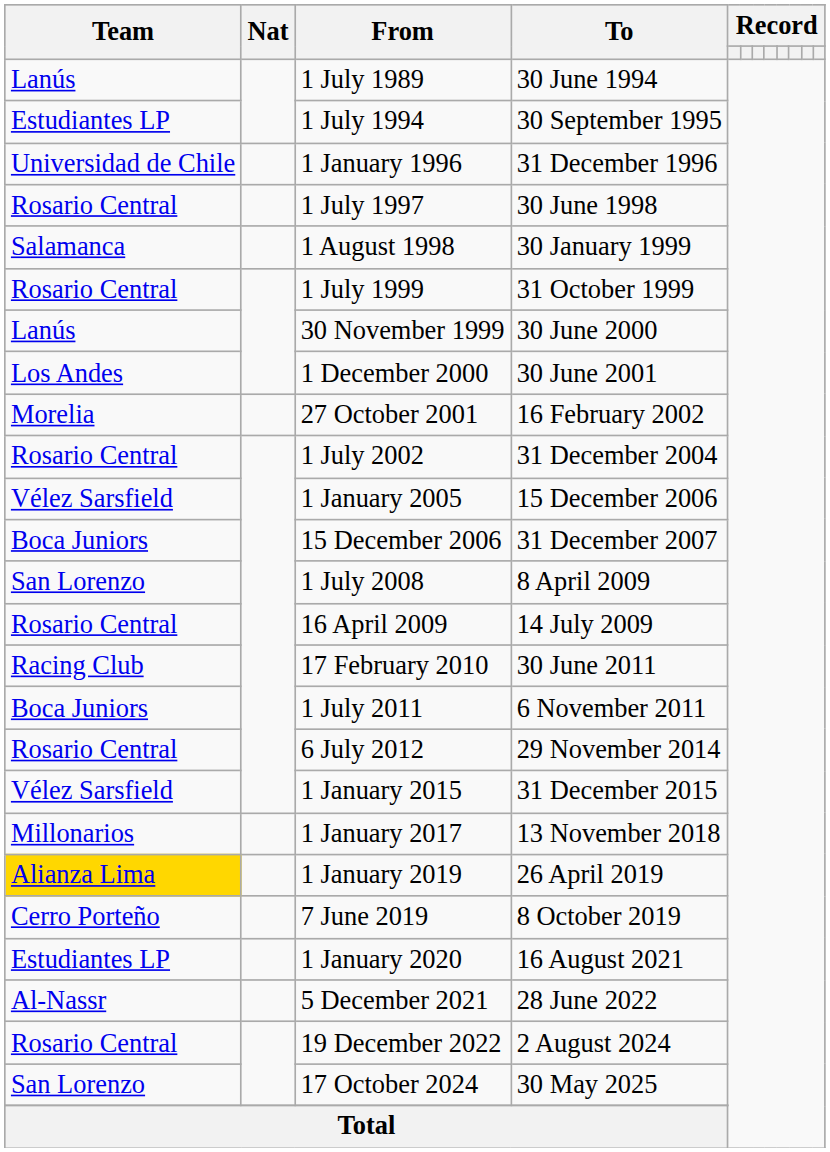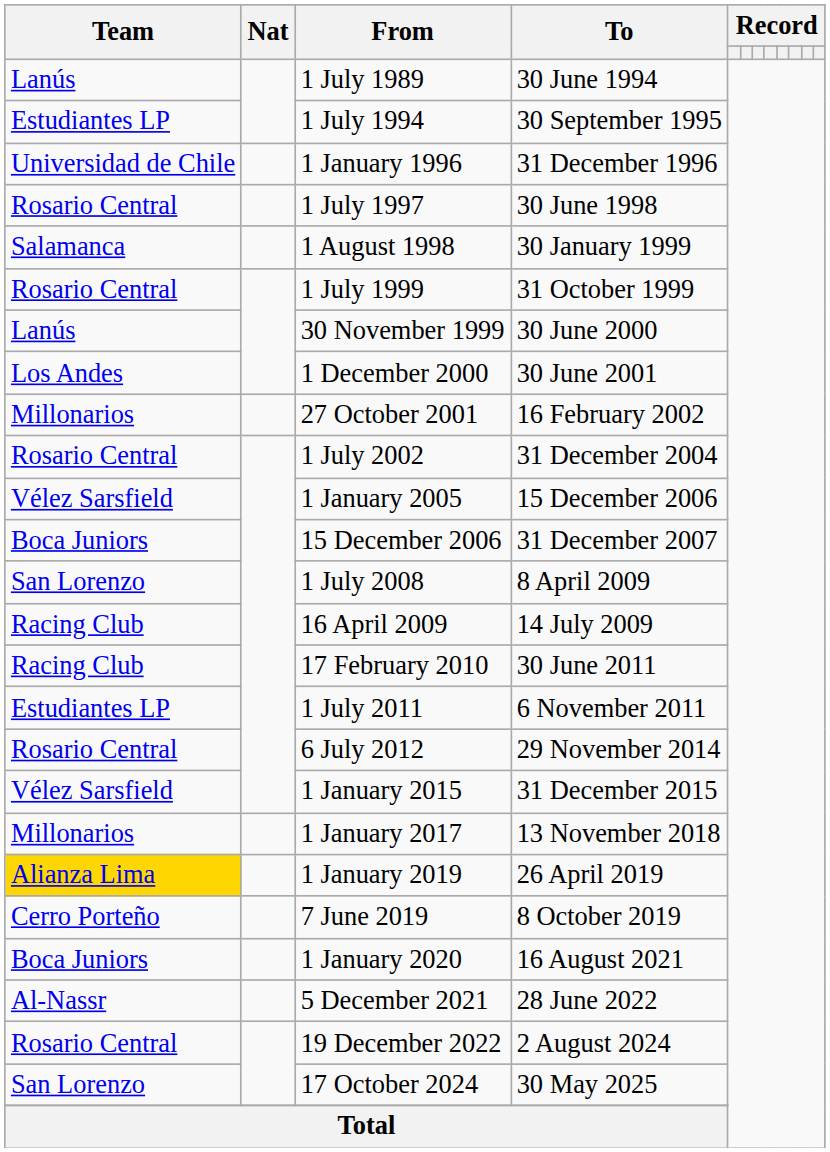 <table class="wikitable" style="text-align: center">
 <tr>
 <th rowspan="2">Team</th>
 <th rowspan="2">Nat</th>
 <th rowspan="2">From</th>
 <th rowspan="2">To</th>
 <th colspan="8">Record</th>
 </tr>
 <tr>
 <th></th>
 <th></th>
 <th></th>
 <th></th>
 <th></th>
 <th></th>
 <th></th>
 <th></th>
 </tr>
 <tr>
 <td align=left><a href='#'>Lanús</a></td>
 <td rowspan="2"></td>
 <td align=left>1 July 1989</td>
 <td align=left>30 June 1994<br></td>
 </tr>
 <tr>
 <td align=left><a href='#'>Estudiantes LP</a></td>
 <td align=left>1 July 1994</td>
 <td align=left>30 September 1995<br></td>
 </tr>
 <tr>
 <td align=left><a href='#'>Universidad de Chile</a></td>
 <td rowspan="1"></td>
 <td align=left>1 January 1996</td>
 <td align=left>31 December 1996<br></td>
 </tr>
 <tr>
 <td align=left><a href='#'>Rosario Central</a></td>
 <td rowspan="1"></td>
 <td align=left>1 July 1997</td>
 <td align=left>30 June 1998<br></td>
 </tr>
 <tr>
 <td align=left><a href='#'>Salamanca</a></td>
 <td rowspan="1"></td>
 <td align=left>1 August 1998</td>
 <td align=left>30 January 1999<br></td>
 </tr>
 <tr>
 <td align=left><a href='#'>Rosario Central</a></td>
 <td rowspan="3"></td>
 <td align=left>1 July 1999</td>
 <td align=left>31 October 1999<br></td>
 </tr>
 <tr>
 <td align=left><a href='#'>Lanús</a></td>
 <td align=left>30 November 1999</td>
 <td align=left>30 June 2000<br></td>
 </tr>
 <tr>
 <td align=left><a href='#'>Los Andes</a></td>
 <td align=left>1 December 2000</td>
 <td align=left>30 June 2001<br></td>
 </tr>
 <tr>
-<td align=left><a href='#'>Morelia</a></td>
+<td align=left><a href='#'>Millonarios</a></td>
 <td rowspan="1"></td>
 <td align=left>27 October 2001</td>
 <td align=left>16 February 2002<br></td>
 </tr>
 <tr>
 <td align=left><a href='#'>Rosario Central</a></td>
 <td rowspan="9"></td>
 <td align=left>1 July 2002</td>
 <td align=left>31 December 2004<br></td>
 </tr>
 <tr>
 <td align=left><a href='#'>Vélez Sarsfield</a></td>
 <td align=left>1 January 2005</td>
 <td align=left>15 December 2006<br></td>
 </tr>
 <tr>
 <td align=left><a href='#'>Boca Juniors</a></td>
 <td align=left>15 December 2006</td>
 <td align=left>31 December 2007<br></td>
 </tr>
 <tr>
 <td align=left><a href='#'>San Lorenzo</a></td>
 <td align=left>1 July 2008</td>
 <td align=left>8 April 2009<br></td>
 </tr>
 <tr>
-<td align=left><a href='#'>Rosario Central</a></td>
+<td align=left><a href='#'>Racing Club</a></td>
 <td align=left>16 April 2009</td>
 <td align=left>14 July 2009<br></td>
 </tr>
 <tr>
 <td align=left><a href='#'>Racing Club</a></td>
 <td align=left>17 February 2010</td>
 <td align=left>30 June 2011<br></td>
 </tr>
 <tr>
-<td align=left><a href='#'>Boca Juniors</a></td>
+<td align=left><a href='#'>Estudiantes LP</a></td>
 <td align=left>1 July 2011</td>
 <td align=left>6 November 2011<br></td>
 </tr>
 <tr>
 <td align=left><a href='#'>Rosario Central</a></td>
 <td align=left>6 July 2012</td>
 <td align=left>29 November 2014<br></td>
 </tr>
 <tr>
 <td align=left><a href='#'>Vélez Sarsfield</a></td>
 <td align=left>1 January 2015</td>
 <td align=left>31 December 2015<br></td>
 </tr>
 <tr>
 <td align=left><a href='#'>Millonarios</a></td>
 <td rowspan="1"></td>
 <td align=left>1 January 2017</td>
 <td align=left>13 November 2018<br></td>
 </tr>
 <tr>
 <td align=left style="background: gold;"><a href='#'>Alianza Lima</a></td>
 <td rowspan="1"></td>
 <td align=left>1 January 2019</td>
 <td align=left>26 April 2019<br></td>
 </tr>
 <tr>
 <td align=left><a href='#'>Cerro Porteño</a></td>
 <td rowspan="1"></td>
 <td align=left>7 June 2019</td>
 <td align=left>8 October 2019<br></td>
 </tr>
 <tr>
-<td align=left><a href='#'>Estudiantes LP</a></td>
+<td align=left><a href='#'>Boca Juniors</a></td>
 <td rowspan="1"></td>
 <td align=left>1 January 2020</td>
 <td align=left>16 August 2021<br></td>
 </tr>
 <tr>
 <td align=left><a href='#'>Al-Nassr</a></td>
 <td rowspan="1"></td>
 <td align=left>5 December 2021</td>
 <td align=left>28 June 2022<br></td>
 </tr>
 <tr>
 <td align=left><a href='#'>Rosario Central</a></td>
 <td rowspan="2"></td>
 <td align=left>19 December 2022</td>
 <td align=left>2 August 2024<br></td>
 </tr>
 <tr>
 <td align=left><a href='#'>San Lorenzo</a></td>
 <td align=left>17 October 2024</td>
 <td align=left>30 May 2025<br></td>
 </tr>
 <tr>
 </tr>
 <tr align=center>
 <th colspan=4>Total<br></th>
 </tr>
 </table>
